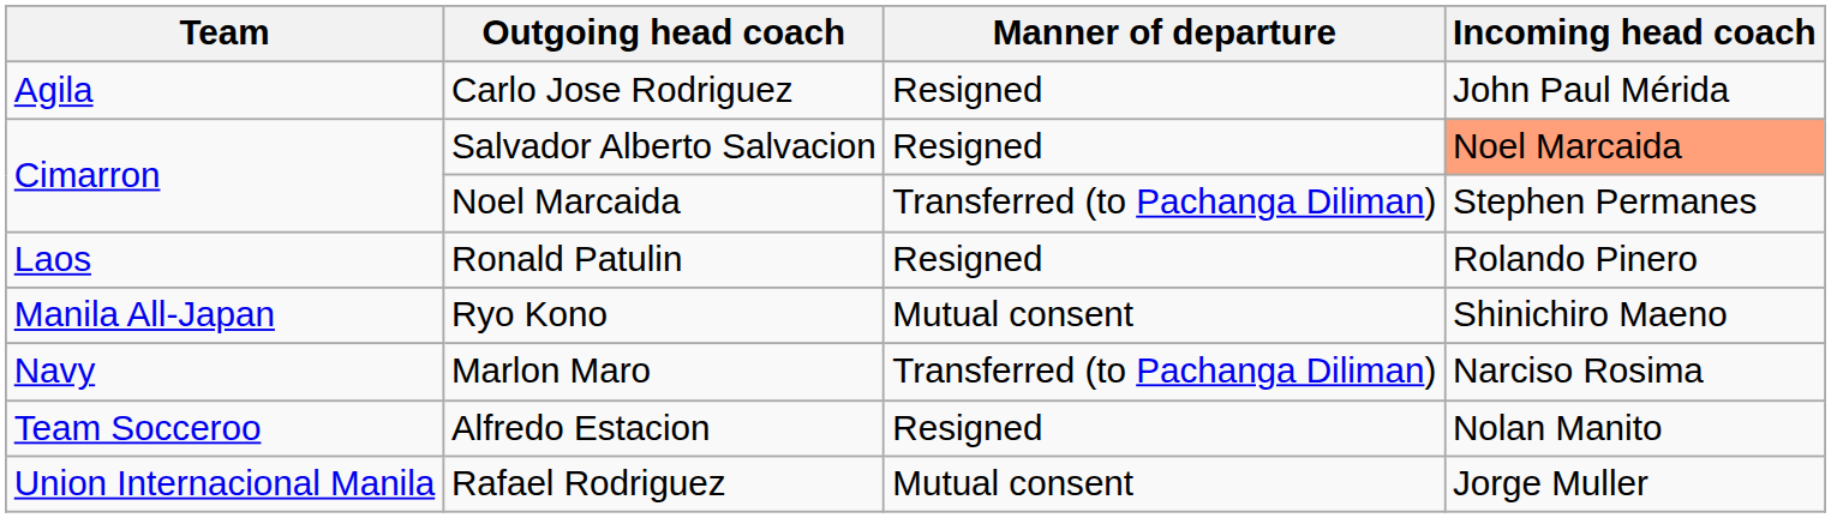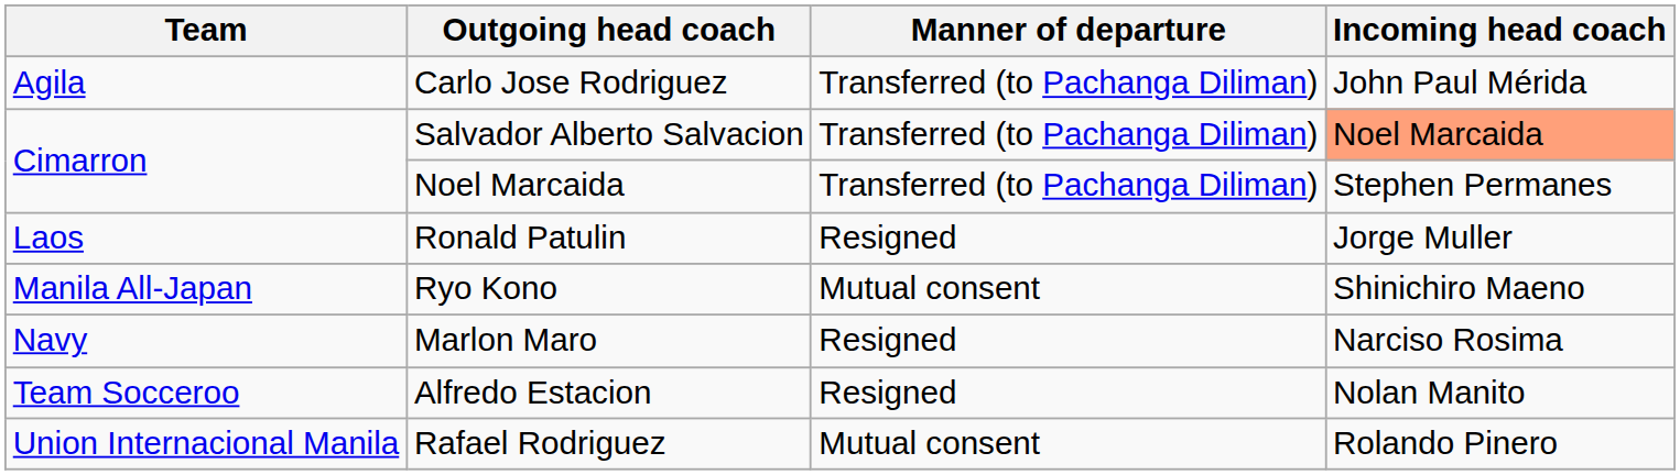 <table class="wikitable">
 <tr>
 <th>Team</th>
 <th>Outgoing head coach</th>
 <th>Manner of departure</th>
 <th>Incoming head coach</th>
 </tr>
 <tr>
 <td><a href='#'>Agila</a></td>
 <td> Carlo Jose Rodriguez</td>
-<td>Resigned</td>
+<td>Transferred (to <a href='#'>Pachanga Diliman</a>)</td>
 <td> John Paul Mérida</td>
 </tr>
 <tr>
 <td rowspan="2"><a href='#'>Cimarron</a></td>
 <td> Salvador Alberto Salvacion</td>
-<td>Resigned</td>
+<td>Transferred (to <a href='#'>Pachanga Diliman</a>)</td>
 <td style="background: lightsalmon;"> Noel Marcaida</td>
 </tr>
 <tr>
 <td> Noel Marcaida</td>
 <td>Transferred (to <a href='#'>Pachanga Diliman</a>)</td>
 <td> Stephen Permanes</td>
 </tr>
 <tr>
 <td><a href='#'>Laos</a></td>
 <td> Ronald Patulin</td>
 <td>Resigned</td>
-<td> Rolando Pinero</td>
+<td> Jorge Muller</td>
 </tr>
 <tr>
 <td><a href='#'>Manila All-Japan</a></td>
 <td> Ryo Kono</td>
 <td>Mutual consent</td>
 <td> Shinichiro Maeno</td>
 </tr>
 <tr>
 <td><a href='#'>Navy</a></td>
 <td> Marlon Maro</td>
-<td>Transferred (to <a href='#'>Pachanga Diliman</a>)</td>
+<td>Resigned</td>
 <td> Narciso Rosima</td>
 </tr>
 <tr>
 <td><a href='#'>Team Socceroo</a></td>
 <td> Alfredo Estacion</td>
 <td>Resigned</td>
 <td> Nolan Manito</td>
 </tr>
 <tr>
 <td><a href='#'>Union Internacional Manila</a></td>
 <td> Rafael Rodriguez</td>
 <td>Mutual consent</td>
-<td> Jorge Muller</td>
+<td> Rolando Pinero</td>
 </tr>
 </table>
